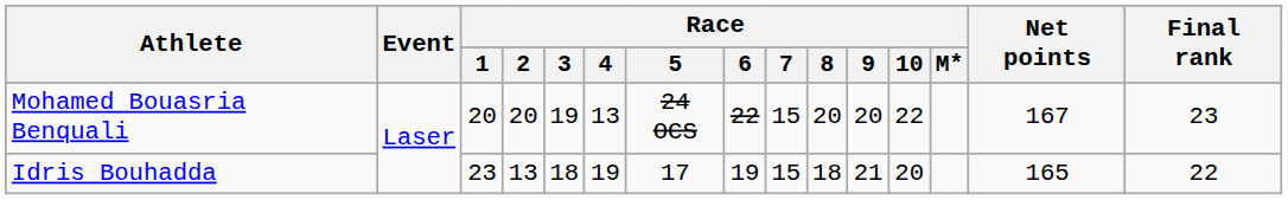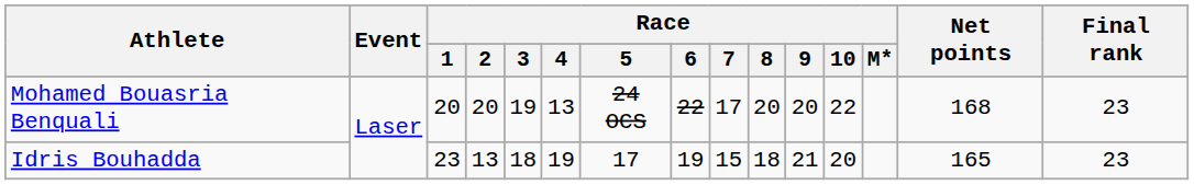 <table class="wikitable" style="font-size:90%">
 <tr>
 <th rowspan="2">Athlete</th>
 <th rowspan="2">Event</th>
 <th colspan=11>Race</th>
 <th rowspan=2>Net points</th>
 <th rowspan=2>Final rank</th>
 </tr>
 <tr style="font-size:95%">
 <th>1</th>
 <th>2</th>
 <th>3</th>
 <th>4</th>
 <th>5</th>
 <th>6</th>
 <th>7</th>
 <th>8</th>
 <th>9</th>
 <th>10</th>
 <th>M*</th>
 </tr>
 <tr align=center>
 <td align=left><a href='#'>Mohamed Bouasria Benquali</a></td>
 <td align=left rowspan=2><a href='#'>Laser</a></td>
 <td>20</td>
 <td>20</td>
 <td>19</td>
 <td>13</td>
 <td><s>24 OCS</s></td>
 <td><s>22</s></td>
-<td>15</td>
+<td>17</td>
 <td>20</td>
 <td>20</td>
 <td>22</td>
 <td></td>
-<td>167</td>
+<td>168</td>
 <td>23</td>
 </tr>
 <tr align=center>
 <td align=left><a href='#'>Idris Bouhadda</a></td>
 <td>23</td>
 <td>13</td>
 <td>18</td>
 <td>19</td>
 <td>17</td>
 <td>19</td>
 <td>15</td>
 <td>18</td>
 <td>21</td>
 <td>20</td>
 <td></td>
 <td>165</td>
-<td>22</td>
+<td>23</td>
 </tr>
 </table>
